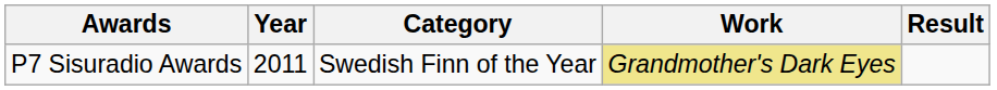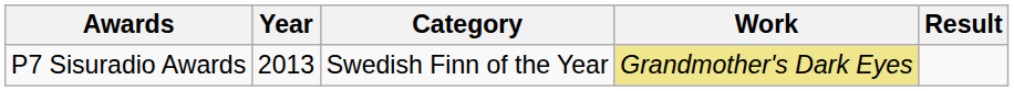 <table class="wikitable sortable">
 <tr>
 <th>Awards</th>
 <th>Year</th>
 <th>Category</th>
 <th>Work</th>
 <th>Result</th>
 </tr>
 <tr>
 <td>P7 Sisuradio Awards</td>
-<td>2011</td>
+<td>2013</td>
 <td>Swedish Finn of the Year</td>
 <td style="background: khaki;"><em>Grandmother's Dark Eyes</em></td>
 <td></td>
 </tr>
 </table>
